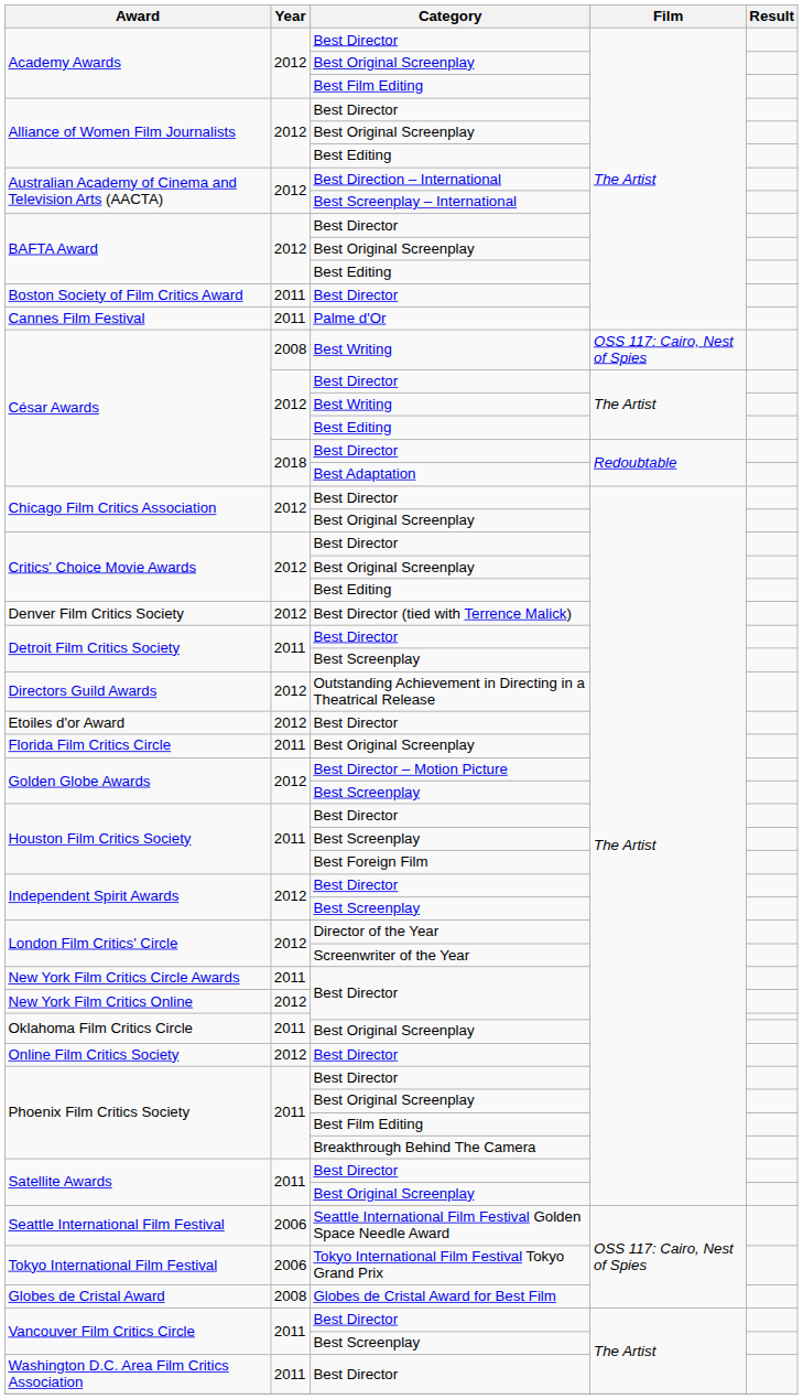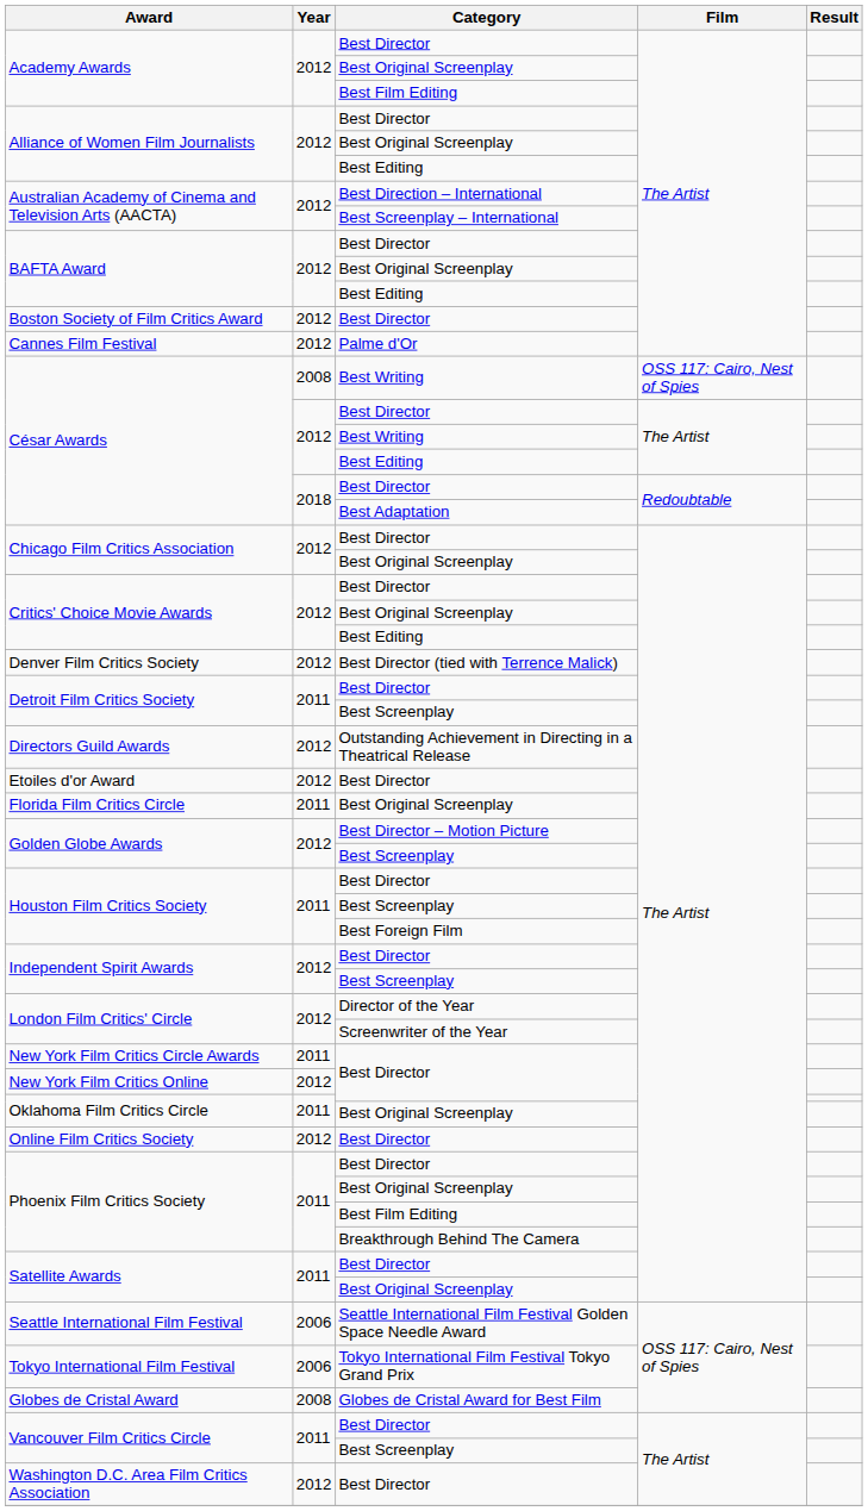 <table class="wikitable">
 <tr>
 <th>Award</th>
 <th>Year</th>
 <th>Category</th>
 <th>Film</th>
 <th>Result</th>
 </tr>
 <tr>
 <td rowspan="3"><a href='#'>Academy Awards</a></td>
 <td rowspan="3">2012</td>
 <td><a href='#'>Best Director</a></td>
 <td rowspan=13><em><a href='#'>The Artist</a></em></td>
 <td></td>
 </tr>
 <tr>
 <td><a href='#'>Best Original Screenplay</a></td>
 <td></td>
 </tr>
 <tr>
 <td><a href='#'>Best Film Editing</a></td>
 <td></td>
 </tr>
 <tr>
 <td rowspan="3"><a href='#'>Alliance of Women Film Journalists</a></td>
 <td rowspan="3">2012</td>
 <td>Best Director</td>
 <td></td>
 </tr>
 <tr>
 <td>Best Original Screenplay</td>
 <td></td>
 </tr>
 <tr>
 <td>Best Editing</td>
 <td></td>
 </tr>
 <tr>
 <td rowspan="2"><a href='#'>Australian Academy of Cinema and Television Arts</a> (AACTA)</td>
 <td rowspan="2">2012</td>
 <td><a href='#'>Best Direction – International</a></td>
 <td></td>
 </tr>
 <tr>
 <td><a href='#'>Best Screenplay – International</a></td>
 <td></td>
 </tr>
 <tr>
 <td rowspan="3"><a href='#'>BAFTA Award</a></td>
 <td rowspan="3">2012</td>
 <td>Best Director</td>
 <td></td>
 </tr>
 <tr>
 <td>Best Original Screenplay</td>
 <td></td>
 </tr>
 <tr>
 <td>Best Editing</td>
 <td></td>
 </tr>
 <tr>
 <td><a href='#'>Boston Society of Film Critics Award</a></td>
-<td>2011</td>
+<td>2012</td>
 <td><a href='#'>Best Director</a></td>
 <td></td>
 </tr>
 <tr>
 <td><a href='#'>Cannes Film Festival</a></td>
-<td>2011</td>
+<td>2012</td>
 <td><a href='#'>Palme d'Or</a></td>
 <td></td>
 </tr>
 <tr>
 <td rowspan="6"><a href='#'>César Awards</a></td>
 <td>2008</td>
 <td><a href='#'>Best Writing</a></td>
 <td><em><a href='#'>OSS 117: Cairo, Nest of Spies</a></em></td>
 <td></td>
 </tr>
 <tr>
 <td rowspan="3">2012</td>
 <td><a href='#'>Best Director</a></td>
 <td rowspan=3><em>The Artist</em></td>
 <td></td>
 </tr>
 <tr>
 <td><a href='#'>Best Writing</a></td>
 <td></td>
 </tr>
 <tr>
 <td><a href='#'>Best Editing</a></td>
 <td></td>
 </tr>
 <tr>
 <td rowspan="2">2018</td>
 <td><a href='#'>Best Director</a></td>
 <td rowspan=2><em><a href='#'>Redoubtable</a></em></td>
 <td></td>
 </tr>
 <tr>
 <td><a href='#'>Best Adaptation</a></td>
 <td></td>
 </tr>
 <tr>
 <td rowspan="2"><a href='#'>Chicago Film Critics Association</a></td>
 <td rowspan="2">2012</td>
 <td>Best Director</td>
 <td rowspan=31><em>The Artist</em></td>
 <td></td>
 </tr>
 <tr>
 <td>Best Original Screenplay</td>
 <td></td>
 </tr>
 <tr>
 <td rowspan="3"><a href='#'>Critics' Choice Movie Awards</a></td>
 <td rowspan="3">2012</td>
 <td>Best Director</td>
 <td></td>
 </tr>
 <tr>
 <td>Best Original Screenplay</td>
 <td></td>
 </tr>
 <tr>
 <td>Best Editing</td>
 <td></td>
 </tr>
 <tr>
 <td>Denver Film Critics Society</td>
 <td>2012</td>
 <td>Best Director (tied with <a href='#'>Terrence Malick</a>)</td>
 <td></td>
 </tr>
 <tr>
 <td rowspan="2"><a href='#'>Detroit Film Critics Society</a></td>
 <td rowspan="2">2011</td>
 <td><a href='#'>Best Director</a></td>
 <td></td>
 </tr>
 <tr>
 <td>Best Screenplay</td>
 <td></td>
 </tr>
 <tr>
 <td><a href='#'>Directors Guild Awards</a></td>
 <td>2012</td>
 <td>Outstanding Achievement in Directing in a Theatrical Release</td>
 <td></td>
 </tr>
 <tr>
 <td>Etoiles d'or Award</td>
 <td>2012</td>
 <td>Best Director</td>
 <td></td>
 </tr>
 <tr>
 <td><a href='#'>Florida Film Critics Circle</a></td>
 <td>2011</td>
 <td>Best Original Screenplay</td>
 <td></td>
 </tr>
 <tr>
 <td rowspan="2"><a href='#'>Golden Globe Awards</a></td>
 <td rowspan="2">2012</td>
 <td><a href='#'>Best Director – Motion Picture</a></td>
 <td></td>
 </tr>
 <tr>
 <td><a href='#'>Best Screenplay</a></td>
 <td></td>
 </tr>
 <tr>
 <td rowspan="3"><a href='#'>Houston Film Critics Society</a></td>
 <td rowspan="3">2011</td>
 <td>Best Director</td>
 <td></td>
 </tr>
 <tr>
 <td>Best Screenplay</td>
 <td></td>
 </tr>
 <tr>
 <td>Best Foreign Film</td>
 <td></td>
 </tr>
 <tr>
 <td rowspan="2"><a href='#'>Independent Spirit Awards</a></td>
 <td rowspan="2">2012</td>
 <td><a href='#'>Best Director</a></td>
 <td></td>
 </tr>
 <tr>
 <td><a href='#'>Best Screenplay</a></td>
 <td></td>
 </tr>
 <tr>
 <td rowspan="2"><a href='#'>London Film Critics' Circle</a></td>
 <td rowspan="2">2012</td>
 <td>Director of the Year</td>
 <td></td>
 </tr>
 <tr>
 <td>Screenwriter of the Year</td>
 <td></td>
 </tr>
 <tr>
 <td><a href='#'>New York Film Critics Circle Awards</a></td>
 <td>2011</td>
 <td rowspan="3">Best Director</td>
 <td></td>
 </tr>
 <tr>
 <td><a href='#'>New York Film Critics Online</a></td>
 <td>2012</td>
 <td></td>
 </tr>
 <tr>
 <td rowspan="2">Oklahoma Film Critics Circle</td>
 <td rowspan="2">2011</td>
 <td></td>
 </tr>
 <tr>
 <td>Best Original Screenplay</td>
 <td></td>
 </tr>
 <tr>
 <td><a href='#'>Online Film Critics Society</a></td>
 <td>2012</td>
 <td><a href='#'>Best Director</a></td>
 <td></td>
 </tr>
 <tr>
 <td rowspan="4">Phoenix Film Critics Society</td>
 <td rowspan="4">2011</td>
 <td>Best Director</td>
 <td></td>
 </tr>
 <tr>
 <td>Best Original Screenplay</td>
 <td></td>
 </tr>
 <tr>
 <td>Best Film Editing</td>
 <td></td>
 </tr>
 <tr>
 <td>Breakthrough Behind The Camera</td>
 <td></td>
 </tr>
 <tr>
 <td rowspan="2"><a href='#'>Satellite Awards</a></td>
 <td rowspan="2">2011</td>
 <td><a href='#'>Best Director</a></td>
 <td></td>
 </tr>
 <tr>
 <td><a href='#'>Best Original Screenplay</a></td>
 <td></td>
 </tr>
 <tr>
 <td><a href='#'>Seattle International Film Festival</a></td>
 <td>2006</td>
 <td><a href='#'>Seattle International Film Festival</a> Golden Space Needle Award</td>
 <td rowspan=3><em>OSS 117: Cairo, Nest of Spies</em></td>
 <td></td>
 </tr>
 <tr>
 <td><a href='#'>Tokyo International Film Festival</a></td>
 <td>2006</td>
 <td><a href='#'>Tokyo International Film Festival</a> Tokyo Grand Prix</td>
 <td></td>
 </tr>
 <tr>
 <td><a href='#'>Globes de Cristal Award</a></td>
 <td>2008</td>
 <td><a href='#'>Globes de Cristal Award for Best Film</a></td>
 <td></td>
 </tr>
 <tr>
 <td rowspan="2"><a href='#'>Vancouver Film Critics Circle</a></td>
 <td rowspan="2">2011</td>
 <td><a href='#'>Best Director</a></td>
 <td rowspan=3><em>The Artist</em></td>
 <td></td>
 </tr>
 <tr>
 <td>Best Screenplay</td>
 <td></td>
 </tr>
 <tr>
 <td><a href='#'>Washington D.C. Area Film Critics Association</a></td>
-<td>2011</td>
+<td>2012</td>
 <td>Best Director</td>
 <td></td>
 </tr>
 <tr>
 </tr>
 </table>
